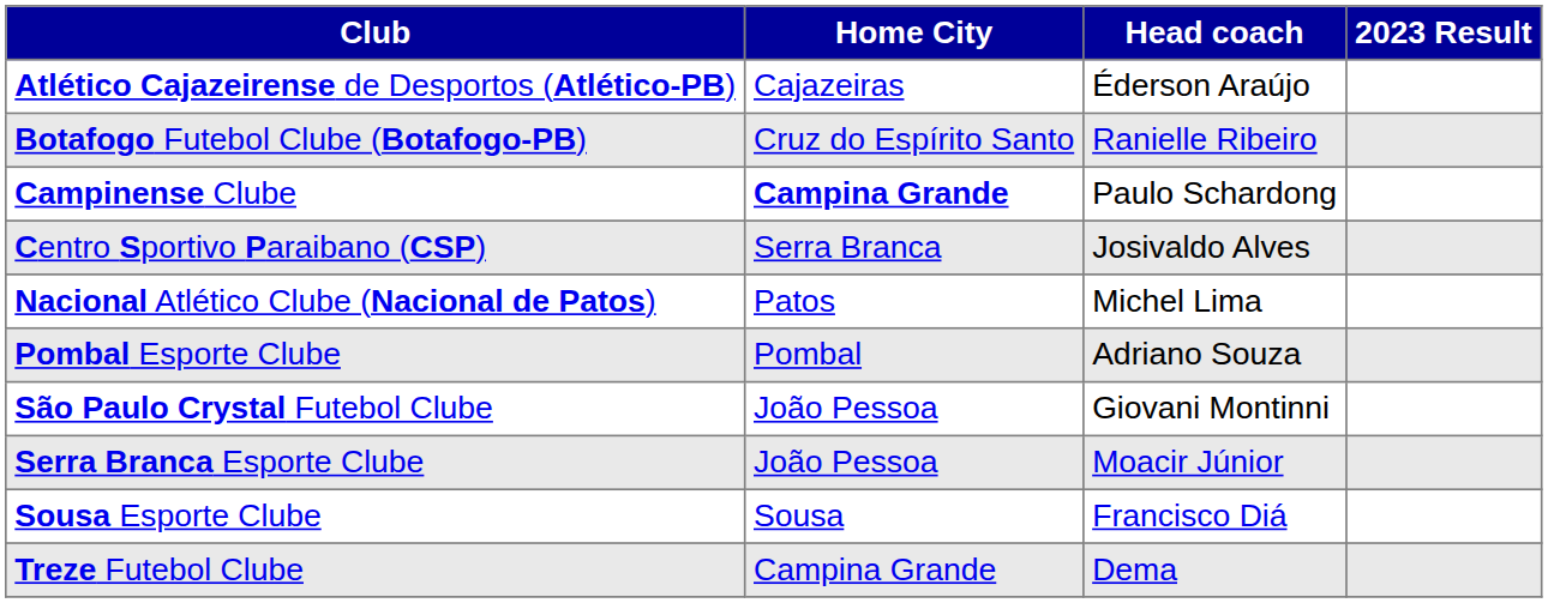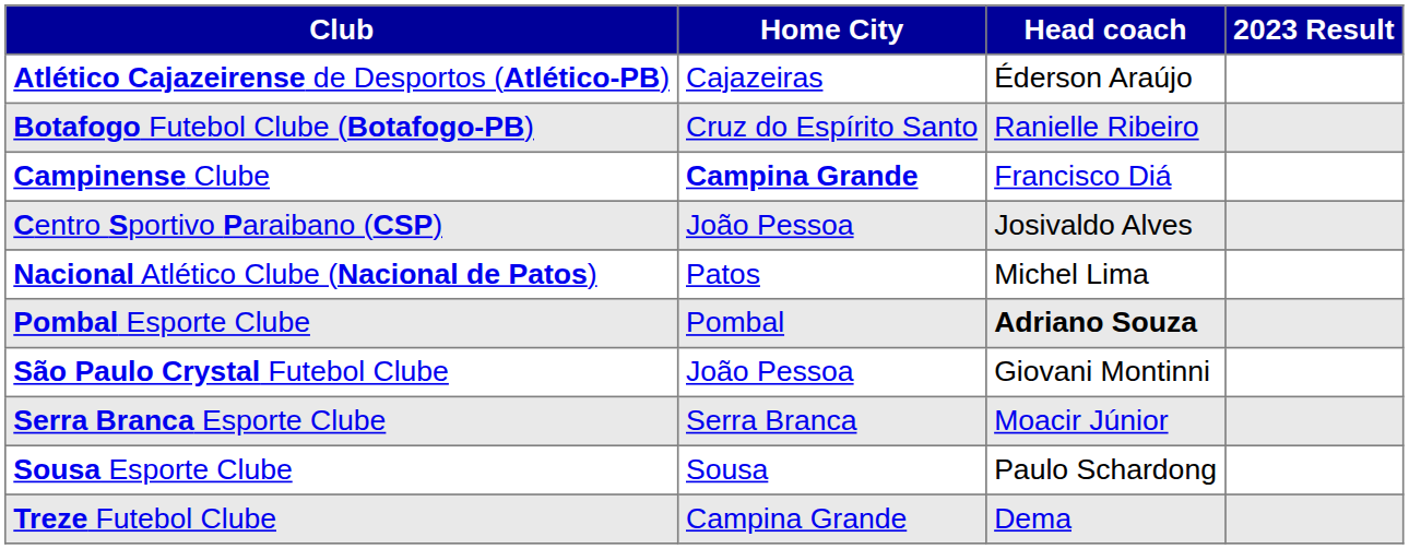 <table class="toccolours" border="1" cellpadding="4" cellspacing="0" style="border-collapse: collapse; margin:0;">
 <tr>
 <th style="background: #009; color: #fff;">Club</th>
 <th style="background: #009; color: #fff;">Home City</th>
 <th style="background: #009; color: #fff;">Head coach</th>
 <th style="background: #009; color: #fff;">2023 Result</th>
 </tr>
 <tr style="background:white; color:black">
 <td><a href='#'><strong>Atlético Cajazeirense</strong> de Desportos (<strong>Atlético-PB</strong>)</a></td>
 <td><a href='#'>Cajazeiras</a></td>
 <td>Éderson Araújo</td>
 <td></td>
 </tr>
 <tr style="background:#e9e9e9; color:black">
 <td><a href='#'><strong>Botafogo</strong> Futebol Clube (<strong>Botafogo-PB</strong>)</a></td>
 <td><a href='#'>Cruz do Espírito Santo</a></td>
 <td><a href='#'>Ranielle Ribeiro</a></td>
 <td></td>
 </tr>
 <tr style="background:white; color:black">
 <td><a href='#'><strong>Campinense</strong> Clube</a></td>
 <td><strong><a href='#'>Campina Grande</a></strong></td>
-<td>Paulo Schardong</td>
+<td><a href='#'>Francisco Diá</a></td>
 <td></td>
 </tr>
 <tr style="background:#e9e9e9; color:black">
 <td><a href='#'><strong>C</strong>entro <strong>S</strong>portivo <strong>P</strong>araibano (<strong>CSP</strong>)</a></td>
-<td><a href='#'>Serra Branca</a></td>
+<td><a href='#'>João Pessoa</a></td>
 <td>Josivaldo Alves</td>
 <td></td>
 </tr>
 <tr style="background:white; color:black">
 <td><a href='#'><strong>Nacional</strong> Atlético Clube (<strong>Nacional de Patos</strong>)</a></td>
 <td><a href='#'>Patos</a></td>
 <td>Michel Lima</td>
 <td></td>
 </tr>
 <tr style="background:#e9e9e9; color:black">
 <td><a href='#'><strong>Pombal</strong> Esporte Clube</a></td>
 <td><a href='#'>Pombal</a></td>
-<td>Adriano Souza</td>
+<td><strong>Adriano Souza</strong></td>
 <td></td>
 </tr>
 <tr style="background:white; color:black">
 <td><a href='#'><strong>São Paulo Crystal</strong> Futebol Clube</a></td>
 <td><a href='#'>João Pessoa</a></td>
 <td>Giovani Montinni</td>
 <td></td>
 </tr>
 <tr style="background:#e9e9e9; color:black">
 <td><a href='#'><strong>Serra Branca</strong> Esporte Clube</a></td>
-<td><a href='#'>João Pessoa</a></td>
+<td><a href='#'>Serra Branca</a></td>
 <td><a href='#'>Moacir Júnior</a></td>
 <td></td>
 </tr>
 <tr style="background:white; color:black">
 <td><a href='#'><strong>Sousa</strong> Esporte Clube</a></td>
 <td><a href='#'>Sousa</a></td>
-<td><a href='#'>Francisco Diá</a></td>
+<td>Paulo Schardong</td>
 <td></td>
 </tr>
 <tr style="background:#e9e9e9; color:black">
 <td><a href='#'><strong>Treze</strong> Futebol Clube</a></td>
 <td><a href='#'>Campina Grande</a></td>
 <td><a href='#'>Dema</a></td>
 <td></td>
 </tr>
 </table>
